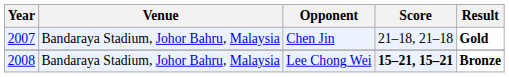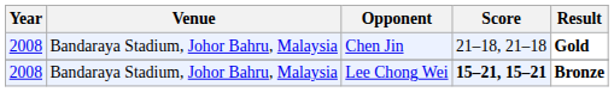 <table class="sortable wikitable" style="font-size: 90%;">
 <tr>
 <th>Year</th>
 <th>Venue</th>
 <th>Opponent</th>
 <th>Score</th>
 <th>Result</th>
 </tr>
 <tr style="background:#ECF2FF">
-<td align="center"><a href='#'>2007</a></td>
+<td align="center"><a href='#'>2008</a></td>
 <td align="left">Bandaraya Stadium, <a href='#'>Johor Bahru</a>, <a href='#'>Malaysia</a></td>
 <td align="left"> <a href='#'>Chen Jin</a></td>
 <td align="left">21–18, 21–18</td>
 <td style="text-align:left; background:white"> <strong>Gold</strong></td>
 </tr>
 <tr>
 </tr>
 <tr style="background:#ECF2FF">
 <td align="center"><a href='#'>2008</a></td>
 <td align="left">Bandaraya Stadium, <a href='#'>Johor Bahru</a>, <a href='#'>Malaysia</a></td>
 <td align="left"> <a href='#'>Lee Chong Wei</a></td>
 <td align="left"><strong>15–21, 15–21</strong></td>
 <td style="text-align:left; background:white"> <strong>Bronze</strong></td>
 </tr>
 </table>
